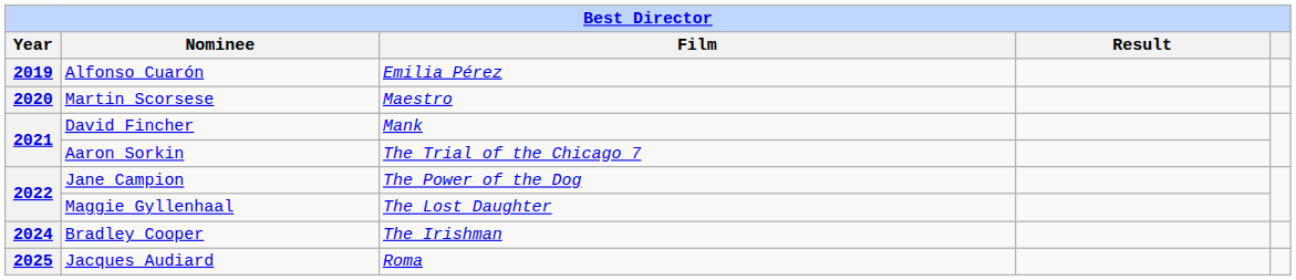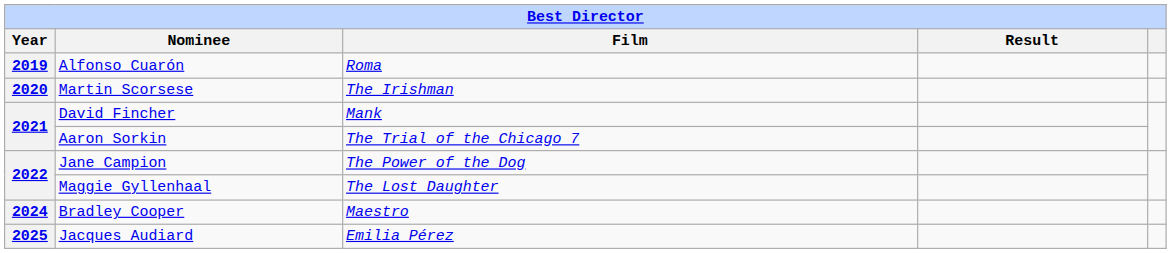 <table class="wikitable plainrowheaders" style="width:80%;">
 <tr style="background:#bfd7ff;">
 <td colspan="6" style="text-align:center;"><strong><a href='#'>Best Director</a></strong></td>
 </tr>
 <tr style="background:#ebf5ff;">
 <th style="width:1%;">Year</th>
 <th style="width:15%;">Nominee</th>
 <th style="width:30%;">Film</th>
 <th style="width:12%;">Result</th>
 <th style="width:1%;"></th>
 </tr>
 <tr>
 <th scope=row style="text-align:center;"><a href='#'>2019</a></th>
 <td><a href='#'>Alfonso Cuarón</a></td>
-<td><em><a href='#'>Emilia Pérez</a></em></td>
+<td><em><a href='#'>Roma</a></em></td>
 <td></td>
 <td style="text-align:center;"></td>
 </tr>
 <tr>
 <th scope=row style="text-align:center;"><a href='#'>2020</a></th>
 <td><a href='#'>Martin Scorsese</a></td>
-<td><em><a href='#'>Maestro</a></em></td>
+<td><em><a href='#'>The Irishman</a></em></td>
 <td></td>
 <td style="text-align:center;"></td>
 </tr>
 <tr>
 <th scope="row" rowspan="2" style="text-align:center;"><a href='#'>2021</a></th>
 <td><a href='#'>David Fincher</a></td>
 <td><em><a href='#'>Mank</a></em></td>
 <td></td>
 <td rowspan="2" style="text-align:center;"></td>
 </tr>
 <tr>
 <td><a href='#'>Aaron Sorkin</a></td>
 <td><em><a href='#'>The Trial of the Chicago 7</a></em></td>
 <td></td>
 </tr>
 <tr>
 <th scope="row" rowspan="2" style="text-align:center;"><a href='#'>2022</a></th>
 <td><a href='#'>Jane Campion</a></td>
 <td><em><a href='#'>The Power of the Dog</a></em></td>
 <td></td>
 <td rowspan="2" style="text-align:center;"></td>
 </tr>
 <tr>
 <td><a href='#'>Maggie Gyllenhaal</a></td>
 <td><em><a href='#'>The Lost Daughter</a></em></td>
 <td></td>
 </tr>
 <tr>
 <th scope=row style="text-align:center;"><a href='#'>2024</a></th>
 <td><a href='#'>Bradley Cooper</a></td>
-<td><em><a href='#'>The Irishman</a></em></td>
+<td><em><a href='#'>Maestro</a></em></td>
 <td></td>
 <td></td>
 </tr>
 <tr>
 <th scope=row style="text-align:center;"><a href='#'>2025</a></th>
 <td><a href='#'>Jacques Audiard</a></td>
-<td><em><a href='#'>Roma</a></em></td>
+<td><em><a href='#'>Emilia Pérez</a></em></td>
 <td></td>
 <td></td>
 </tr>
 </table>
